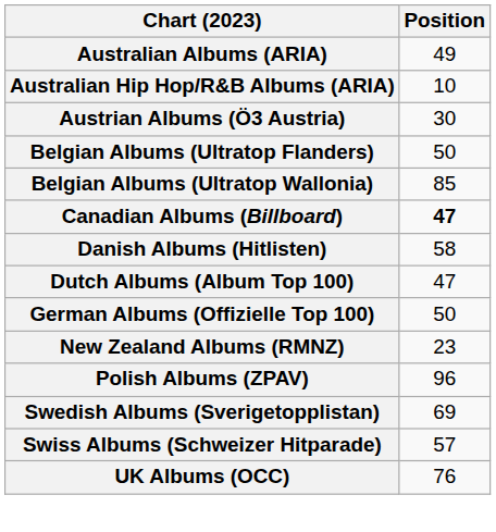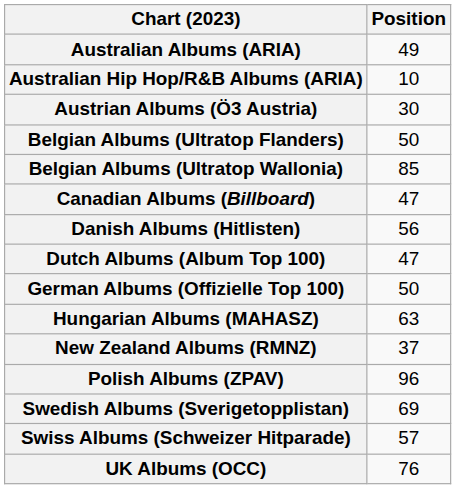 <table class="wikitable sortable plainrowheaders" style="text-align:center;">
 <tr>
 <th scope="col">Chart (2023)</th>
 <th scope="col">Position</th>
 </tr>
 <tr>
 <th scope="row">Australian Albums (ARIA)</th>
 <td>49</td>
 </tr>
 <tr>
 <th scope="row">Australian Hip Hop/R&B Albums (ARIA)</th>
 <td>10</td>
 </tr>
 <tr>
 <th scope="row">Austrian Albums (Ö3 Austria)</th>
 <td>30</td>
 </tr>
 <tr>
 <th scope="row">Belgian Albums (Ultratop Flanders)</th>
 <td>50</td>
 </tr>
 <tr>
 <th scope="row">Belgian Albums (Ultratop Wallonia)</th>
 <td>85</td>
 </tr>
 <tr>
 <th scope="row">Canadian Albums (<em>Billboard</em>)</th>
-<td><strong>47</strong></td>
+<td>47</td>
 </tr>
 <tr>
 <th scope="row">Danish Albums (Hitlisten)</th>
-<td>58</td>
+<td>56</td>
 </tr>
 <tr>
 <th scope="row">Dutch Albums (Album Top 100)</th>
 <td>47</td>
 </tr>
 <tr>
 <th scope="row">German Albums (Offizielle Top 100)</th>
 <td>50</td>
 </tr>
 <tr>
+<th scope="row">Hungarian Albums (MAHASZ)</th>
+<td>63</td>
+</tr>
+<tr>
 <th scope="row">New Zealand Albums (RMNZ)</th>
-<td>23</td>
+<td>37</td>
 </tr>
 <tr>
 <th scope="row">Polish Albums (ZPAV)</th>
 <td>96</td>
 </tr>
 <tr>
 <th scope="row">Swedish Albums (Sverigetopplistan)</th>
 <td>69</td>
 </tr>
 <tr>
 <th scope="row">Swiss Albums (Schweizer Hitparade)</th>
 <td>57</td>
 </tr>
 <tr>
 <th scope="row">UK Albums (OCC)</th>
 <td>76</td>
 </tr>
 </table>
